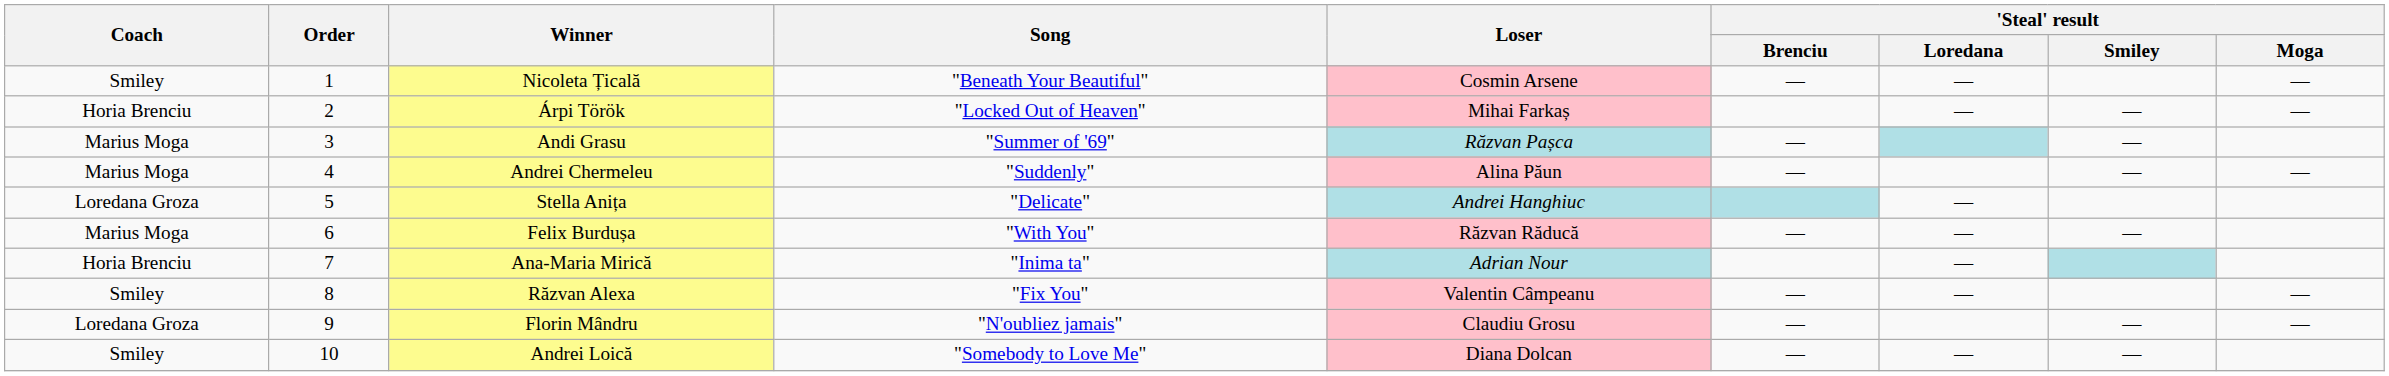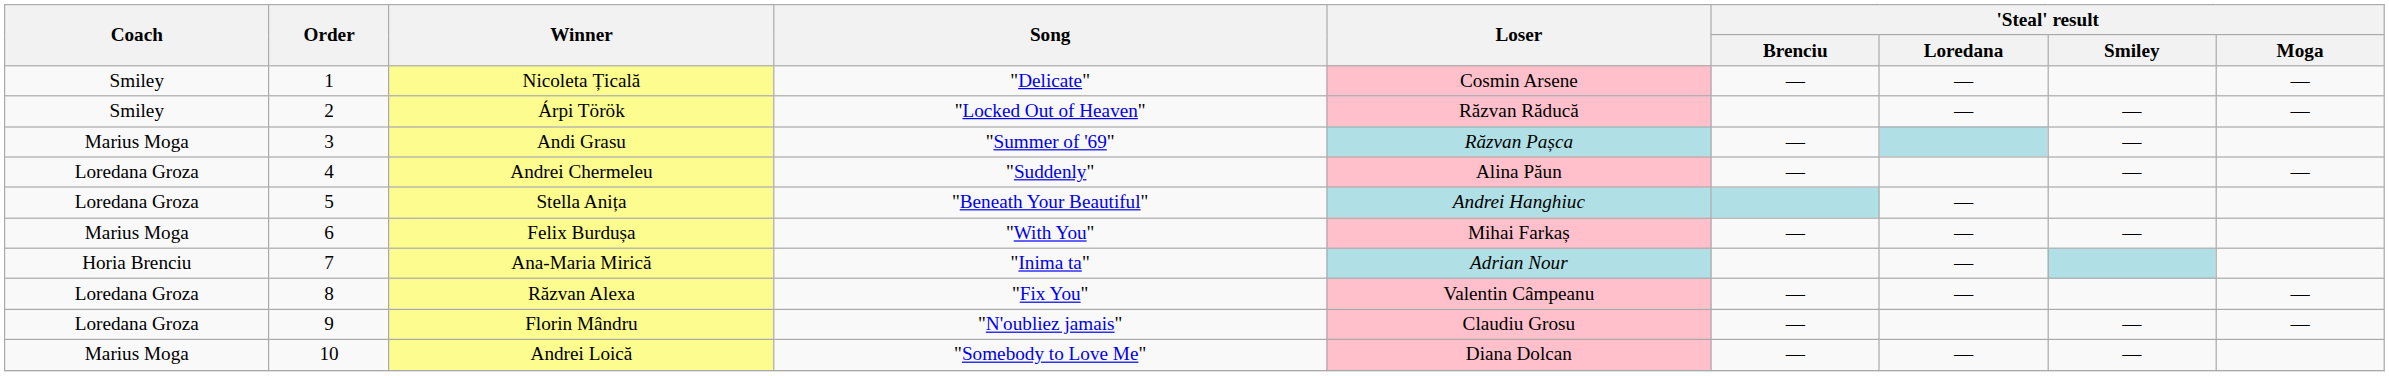 <table class="wikitable" style="text-align: center; width:100%;">
 <tr>
 <th rowspan="2" style="width:11%;">Coach</th>
 <th rowspan="2" style="width:05%;">Order</th>
 <th rowspan="2" style="width:16%;">Winner</th>
 <th rowspan="2" style="width:23%;">Song</th>
 <th rowspan="2" style="width:16%;">Loser</th>
 <th colspan="4" style="width:28%;">'Steal' result</th>
 </tr>
 <tr>
 <th style="width:07%;">Brenciu</th>
 <th style="width:07%;">Loredana</th>
 <th style="width:07%;">Smiley</th>
 <th style="width:07%;">Moga</th>
 </tr>
 <tr>
 <td>Smiley</td>
 <td>1</td>
 <td style="background:#FDFC8F;">Nicoleta Țicală</td>
-<td>"<a href='#'>Beneath Your Beautiful</a>"</td>
+<td>"<a href='#'>Delicate</a>"</td>
 <td style="background:pink;">Cosmin Arsene</td>
 <td>—</td>
 <td>—</td>
 <td></td>
 <td>—</td>
 </tr>
 <tr>
-<td>Horia Brenciu</td>
+<td>Smiley</td>
 <td>2</td>
 <td style="background:#FDFC8F;">Árpi Török</td>
 <td>"<a href='#'>Locked Out of Heaven</a>"</td>
-<td style="background:pink;">Mihai Farkaș</td>
+<td style="background:pink;">Răzvan Răducă</td>
 <td></td>
 <td>—</td>
 <td>—</td>
 <td>—</td>
 </tr>
 <tr>
 <td>Marius Moga</td>
 <td>3</td>
 <td style="background:#FDFC8F;">Andi Grasu</td>
 <td>"<a href='#'>Summer of '69</a>"</td>
 <td style="background:#B0E0E6;font-style:italic">Răzvan Pașca</td>
 <td>—</td>
 <td style="background:#B0E0E6;"><strong></strong></td>
 <td>—</td>
 <td></td>
 </tr>
 <tr>
-<td>Marius Moga</td>
+<td>Loredana Groza</td>
 <td>4</td>
 <td style="background:#FDFC8F;">Andrei Chermeleu</td>
 <td>"<a href='#'>Suddenly</a>"</td>
 <td style="background:pink;">Alina Păun</td>
 <td>—</td>
 <td></td>
 <td>—</td>
 <td>—</td>
 </tr>
 <tr>
 <td>Loredana Groza</td>
 <td>5</td>
 <td style="background:#FDFC8F;">Stella Anița</td>
-<td>"<a href='#'>Delicate</a>"</td>
+<td>"<a href='#'>Beneath Your Beautiful</a>"</td>
 <td style="background:#B0E0E6;font-style:italic">Andrei Hanghiuc</td>
 <td style="background:#B0E0E6;"><strong></strong></td>
 <td>—</td>
 <td></td>
 <td><strong></strong></td>
 </tr>
 <tr>
 <td>Marius Moga</td>
 <td>6</td>
 <td style="background:#FDFC8F;">Felix Burdușa</td>
 <td>"<a href='#'>With You</a>"</td>
-<td style="background:pink;">Răzvan Răducă</td>
+<td style="background:pink;">Mihai Farkaș</td>
 <td>—</td>
 <td>—</td>
 <td>—</td>
 <td></td>
 </tr>
 <tr>
 <td>Horia Brenciu</td>
 <td>7</td>
 <td style="background:#FDFC8F;">Ana-Maria Mirică</td>
 <td>"<a href='#'>Inima ta</a>"</td>
 <td style="background:#B0E0E6;font-style:italic">Adrian Nour</td>
 <td></td>
 <td>—</td>
 <td style="background:#B0E0E6;"><strong></strong></td>
 <td><strong></strong></td>
 </tr>
 <tr>
-<td>Smiley</td>
+<td>Loredana Groza</td>
 <td>8</td>
 <td style="background:#FDFC8F;">Răzvan Alexa</td>
 <td>"<a href='#'>Fix You</a>"</td>
 <td style="background:pink;">Valentin Câmpeanu</td>
 <td>—</td>
 <td>—</td>
 <td></td>
 <td>—</td>
 </tr>
 <tr>
 <td>Loredana Groza</td>
 <td>9</td>
 <td style="background:#FDFC8F;">Florin Mândru</td>
 <td>"<a href='#'>N'oubliez jamais</a>"</td>
 <td style="background:pink;">Claudiu Grosu</td>
 <td>—</td>
 <td></td>
 <td>—</td>
 <td>—</td>
 </tr>
 <tr>
-<td>Smiley</td>
+<td>Marius Moga</td>
 <td>10</td>
 <td style="background:#FDFC8F;">Andrei Loică</td>
 <td>"<a href='#'>Somebody to Love Me</a>"</td>
 <td style="background:pink;">Diana Dolcan</td>
 <td>—</td>
 <td>—</td>
 <td>—</td>
 <td></td>
 </tr>
 <tr>
 </tr>
 </table>
